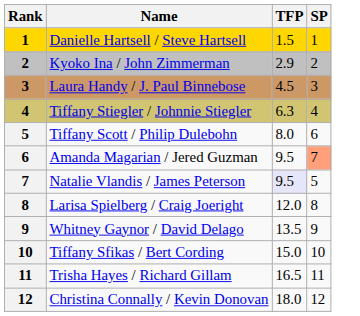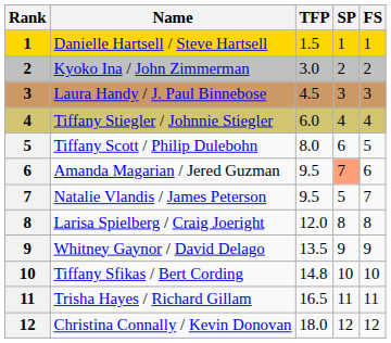 <table class="wikitable">
 <tr>
 <th>Rank</th>
 <th>Name</th>
 <th>TFP</th>
 <th>SP</th>
+<th>FS</th>
 </tr>
 <tr bgcolor="gold">
 <td align="center"><strong>1</strong></td>
 <td><a href='#'>Danielle Hartsell</a> / <a href='#'>Steve Hartsell</a></td>
 <td>1.5</td>
 <td>1</td>
+<td>1</td>
 </tr>
 <tr bgcolor="silver">
 <td align="center"><strong>2</strong></td>
 <td><a href='#'>Kyoko Ina</a> / <a href='#'>John Zimmerman</a></td>
-<td>2.9</td>
+<td>3.0</td>
+<td>2</td>
 <td>2</td>
 </tr>
 <tr bgcolor="cc9966">
 <td align="center"><strong>3</strong></td>
 <td><a href='#'>Laura Handy</a> / <a href='#'>J. Paul Binnebose</a></td>
 <td>4.5</td>
 <td>3</td>
+<td>3</td>
 </tr>
 <tr bgcolor="#d1c571">
 <td align="center"><strong>4</strong></td>
 <td><a href='#'>Tiffany Stiegler</a> / <a href='#'>Johnnie Stiegler</a></td>
-<td>6.3</td>
+<td>6.0</td>
+<td>4</td>
 <td>4</td>
 </tr>
 <tr>
 <th>5</th>
 <td><a href='#'>Tiffany Scott</a> / <a href='#'>Philip Dulebohn</a></td>
 <td>8.0</td>
 <td>6</td>
+<td>5</td>
 </tr>
 <tr>
 <th>6</th>
 <td><a href='#'>Amanda Magarian</a> / Jered Guzman</td>
 <td>9.5</td>
 <td style="background: lightsalmon;">7</td>
+<td>6</td>
 </tr>
 <tr>
 <th>7</th>
 <td><a href='#'>Natalie Vlandis</a> / <a href='#'>James Peterson</a></td>
-<td style="background: lavender;">9.5</td>
+<td>9.5</td>
 <td>5</td>
+<td>7</td>
 </tr>
 <tr>
 <th>8</th>
 <td><a href='#'>Larisa Spielberg</a> / <a href='#'>Craig Joeright</a></td>
 <td>12.0</td>
+<td>8</td>
 <td>8</td>
 </tr>
 <tr>
 <th>9</th>
 <td><a href='#'>Whitney Gaynor</a> / <a href='#'>David Delago</a></td>
 <td>13.5</td>
 <td>9</td>
+<td>9</td>
 </tr>
 <tr>
 <th>10</th>
 <td><a href='#'>Tiffany Sfikas</a> / <a href='#'>Bert Cording</a></td>
-<td>15.0</td>
+<td>14.8</td>
+<td>10</td>
 <td>10</td>
 </tr>
 <tr>
 <th>11</th>
 <td><a href='#'>Trisha Hayes</a> / <a href='#'>Richard Gillam</a></td>
 <td>16.5</td>
 <td>11</td>
+<td>11</td>
 </tr>
 <tr>
 <th>12</th>
 <td><a href='#'>Christina Connally</a> / <a href='#'>Kevin Donovan</a></td>
 <td>18.0</td>
 <td>12</td>
+<td>12</td>
 </tr>
 </table>
